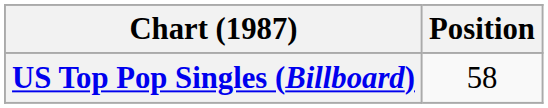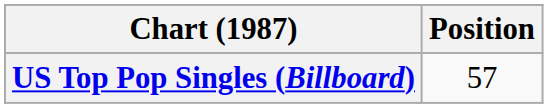 <table class="wikitable plainrowheaders">
 <tr>
 <th scope="col">Chart (1987)</th>
 <th scope="col">Position</th>
 </tr>
 <tr>
 <th scope="row"><a href='#'>US Top Pop Singles (<em>Billboard</em>)</a></th>
-<td style="text-align:center;">58</td>
+<td style="text-align:center;">57</td>
 </tr>
 </table>
